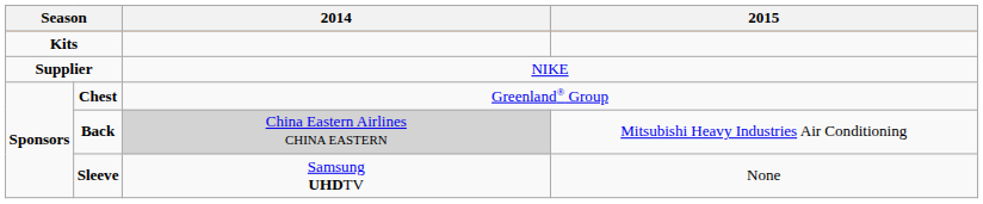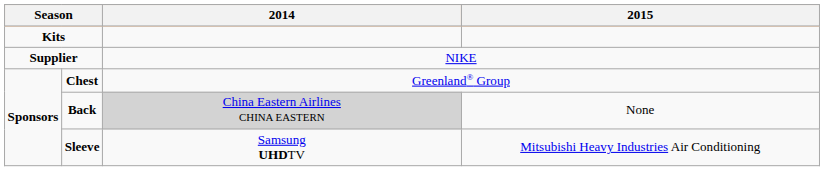 <table class="wikitable" style="width:800px; font-size:80%; text-align:center">
 <tr bgcolor="#FF7300" style="color:black">
 <th colspan="2" width="8%"><strong>Season</strong></th>
 <th style="width:100px;"><strong>2014</strong></th>
 <th style="width:100px;"><strong>2015</strong></th>
 </tr>
 <tr align="center">
 <td colspan="2"><strong>Kits</strong></td>
 <td></td>
 <td></td>
 </tr>
 <tr align="center">
 <td colspan="2"><strong>Supplier</strong></td>
 <td colspan="2"><a href='#'>NIKE</a></td>
 </tr>
 <tr align="center">
 <td rowspan="3"><strong>Sponsors</strong></td>
 <td><strong>Chest</strong></td>
 <td colspan="2"><a href='#'>Greenland<small><sup>®</sup></small> Group</a></td>
 </tr>
 <tr>
 <td><strong>Back</strong></td>
 <td style="background: lightgrey;"><a href='#'>China Eastern Airlines</a><br><small>CHINA EASTERN</small></td>
-<td><a href='#'>Mitsubishi Heavy Industries</a> Air Conditioning</td>
+<td>None</td>
 </tr>
 <tr>
 <td><strong>Sleeve</strong></td>
 <td><a href='#'>Samsung</a><br><strong>UHD</strong>TV</td>
-<td>None</td>
+<td><a href='#'>Mitsubishi Heavy Industries</a> Air Conditioning</td>
 </tr>
 </table>
